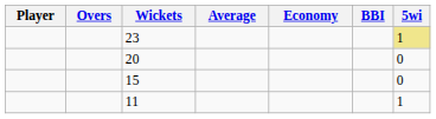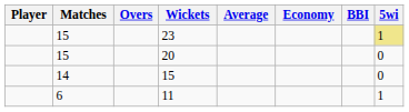 <table class="wikitable sortable" style="width:80%;">
 <tr>
 <th>Player</th>
+<th>Matches</th>
 <th><a href='#'>Overs</a></th>
 <th><a href='#'>Wickets</a></th>
 <th><a href='#'>Average</a></th>
 <th><a href='#'>Economy</a></th>
 <th><a href='#'>BBI</a></th>
 <th><a href='#'>5wi</a></th>
 </tr>
 <tr>
 <td></td>
+<td>15</td>
 <td></td>
 <td>23</td>
 <td></td>
 <td></td>
 <td></td>
 <td style="background: khaki;">1</td>
 </tr>
 <tr>
 <td></td>
+<td>15</td>
 <td></td>
 <td>20</td>
 <td></td>
 <td></td>
 <td></td>
 <td>0</td>
 </tr>
 <tr>
 <td></td>
+<td>14</td>
 <td></td>
 <td>15</td>
 <td></td>
 <td></td>
 <td></td>
 <td>0</td>
 </tr>
 <tr>
 <td></td>
+<td>6</td>
 <td></td>
 <td>11</td>
 <td></td>
 <td></td>
 <td></td>
 <td>1</td>
 </tr>
 </table>
